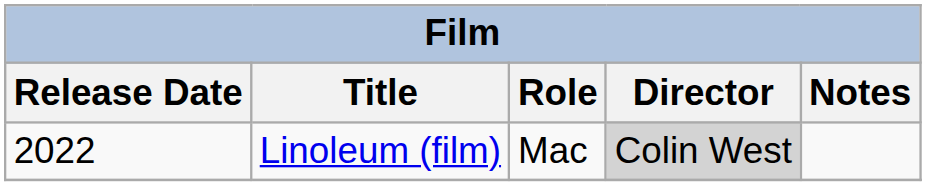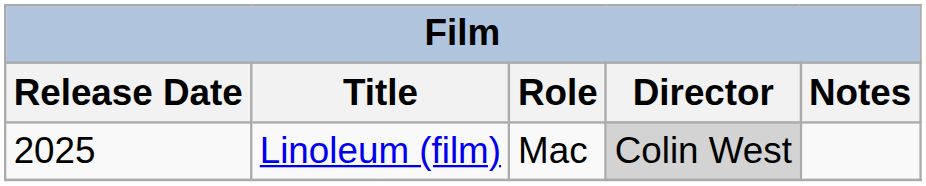 <table class="wikitable" style="font-size:100%;">
 <tr>
 <th colspan="5" style="background: LightSteelBlue;">Film</th>
 </tr>
 <tr style="background:#ccc; text-align:center;">
 <th>Release Date</th>
 <th>Title</th>
 <th>Role</th>
 <th>Director</th>
 <th>Notes</th>
 </tr>
 <tr>
-<td>2022</td>
+<td>2025</td>
 <td><a href='#'>Linoleum (film)</a></td>
 <td>Mac</td>
 <td style="background: lightgrey;">Colin West</td>
 <td></td>
 </tr>
 <tr>
 </tr>
 </table>
